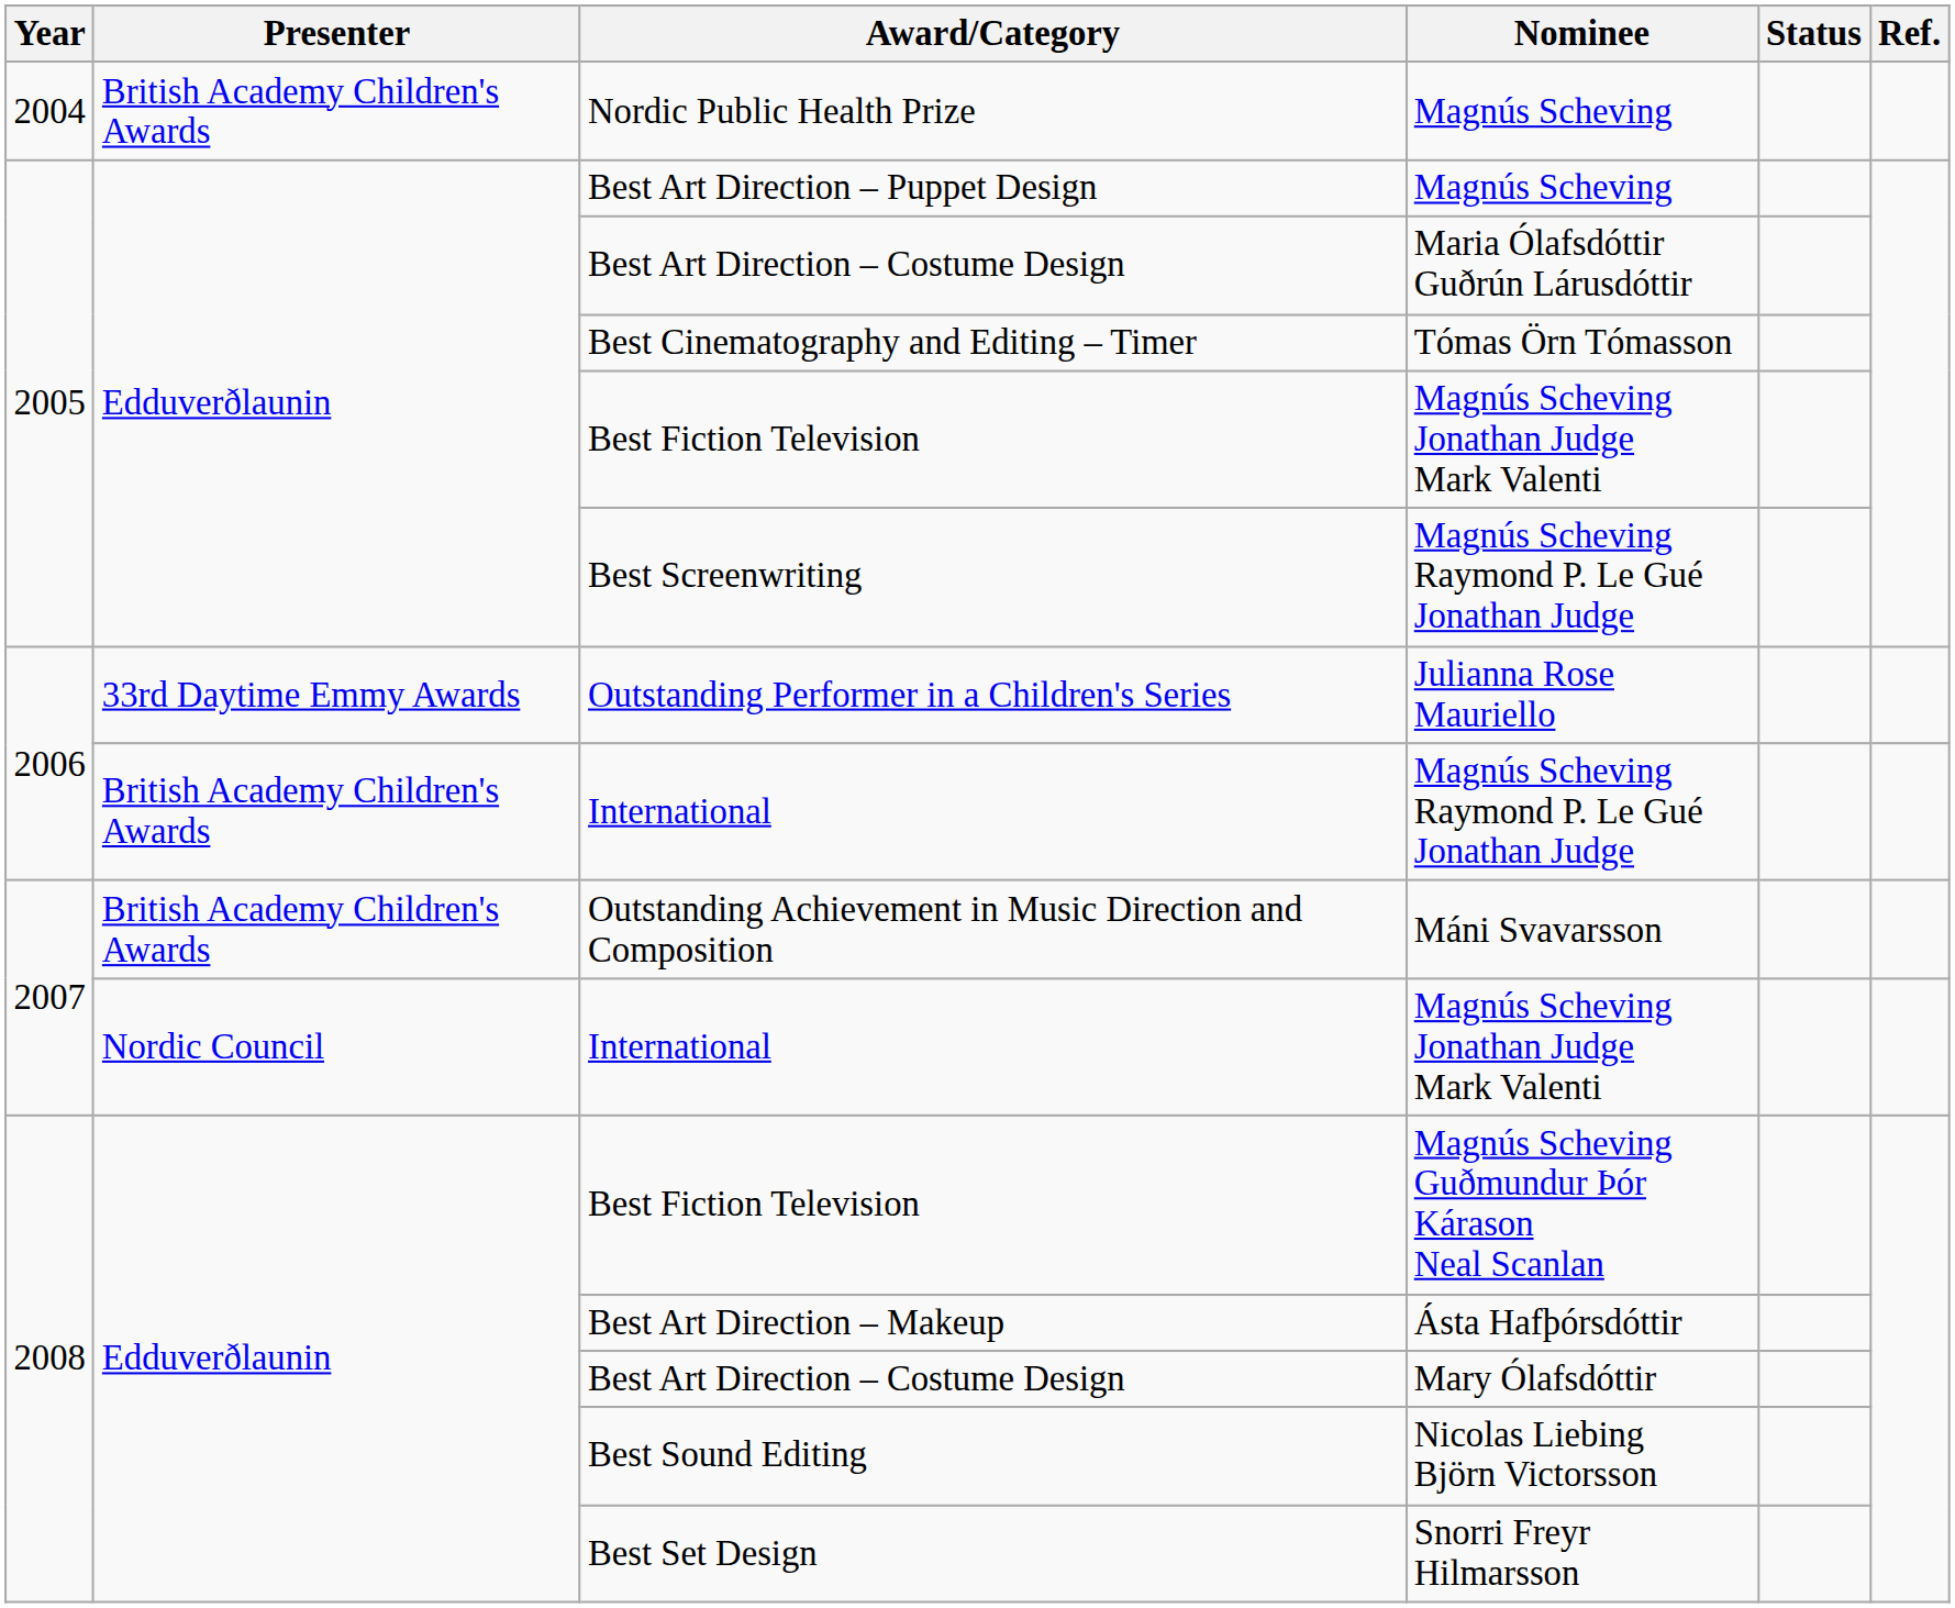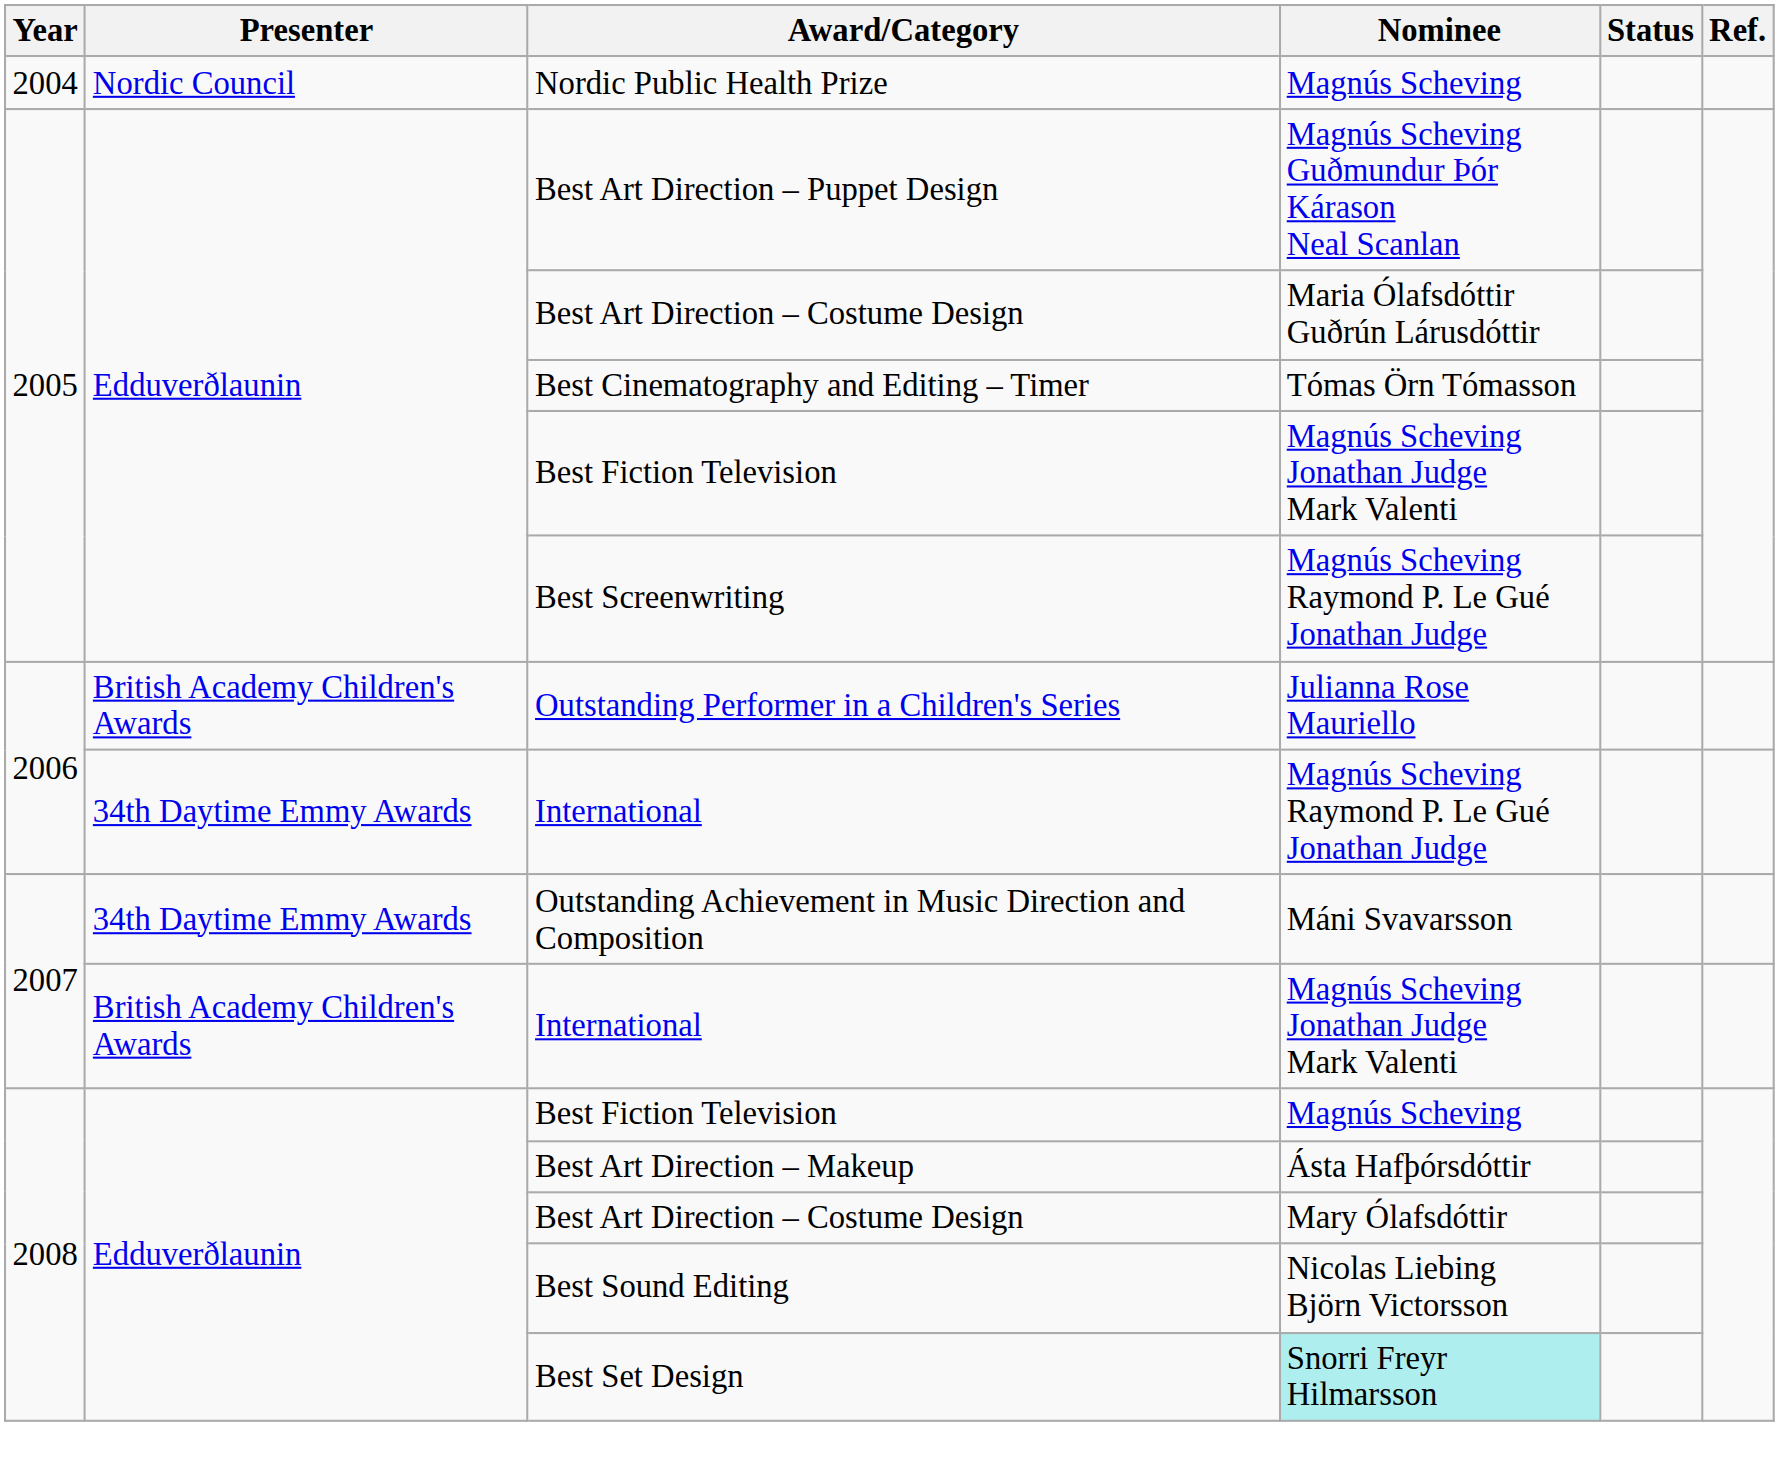 <table class="wikitable">
 <tr>
 <th>Year</th>
 <th>Presenter</th>
 <th>Award/Category</th>
 <th>Nominee</th>
 <th>Status</th>
 <th>Ref.</th>
 </tr>
 <tr>
 <td>2004</td>
-<td><a href='#'>British Academy Children's Awards</a></td>
+<td><a href='#'>Nordic Council</a></td>
 <td>Nordic Public Health Prize</td>
 <td><a href='#'>Magnús Scheving</a></td>
 <td></td>
 <td></td>
 </tr>
 <tr>
 <td rowspan="5">2005</td>
 <td rowspan="5"><a href='#'>Edduverðlaunin</a></td>
 <td>Best Art Direction – Puppet Design</td>
-<td><a href='#'>Magnús Scheving</a></td>
+<td><a href='#'>Magnús Scheving</a><br><a href='#'>Guðmundur Þór Kárason</a><br><a href='#'>Neal Scanlan</a></td>
 <td></td>
 <td rowspan="5"></td>
 </tr>
 <tr>
 <td>Best Art Direction – Costume Design</td>
 <td>Maria Ólafsdóttir<br>Guðrún Lárusdóttir</td>
 <td></td>
 </tr>
 <tr>
 <td>Best Cinematography and Editing – Timer</td>
 <td>Tómas Örn Tómasson</td>
 <td></td>
 </tr>
 <tr>
 <td>Best Fiction Television</td>
 <td><a href='#'>Magnús Scheving</a><br><a href='#'>Jonathan Judge</a><br>Mark Valenti</td>
 <td></td>
 </tr>
 <tr>
 <td>Best Screenwriting</td>
 <td><a href='#'>Magnús Scheving</a><br>Raymond P. Le Gué<br><a href='#'>Jonathan Judge</a></td>
 <td></td>
 </tr>
 <tr>
 <td rowspan="2">2006</td>
-<td><a href='#'>33rd Daytime Emmy Awards</a></td>
+<td><a href='#'>British Academy Children's Awards</a></td>
 <td><a href='#'>Outstanding Performer in a Children's Series</a></td>
 <td><a href='#'>Julianna Rose Mauriello</a></td>
 <td></td>
 <td></td>
 </tr>
 <tr>
-<td><a href='#'>British Academy Children's Awards</a></td>
+<td><a href='#'>34th Daytime Emmy Awards</a></td>
 <td><a href='#'>International</a></td>
 <td><a href='#'>Magnús Scheving</a><br>Raymond P. Le Gué<br><a href='#'>Jonathan Judge</a></td>
 <td></td>
 <td></td>
 </tr>
 <tr>
 <td rowspan="2">2007</td>
-<td><a href='#'>British Academy Children's Awards</a></td>
+<td><a href='#'>34th Daytime Emmy Awards</a></td>
 <td>Outstanding Achievement in Music Direction and Composition</td>
 <td>Máni Svavarsson</td>
 <td></td>
 <td></td>
 </tr>
 <tr>
-<td><a href='#'>Nordic Council</a></td>
+<td><a href='#'>British Academy Children's Awards</a></td>
 <td><a href='#'>International</a></td>
 <td><a href='#'>Magnús Scheving</a><br><a href='#'>Jonathan Judge</a><br>Mark Valenti</td>
 <td></td>
 <td></td>
 </tr>
 <tr>
 <td rowspan="5">2008</td>
 <td rowspan="5"><a href='#'>Edduverðlaunin</a></td>
 <td>Best Fiction Television</td>
-<td><a href='#'>Magnús Scheving</a><br><a href='#'>Guðmundur Þór Kárason</a><br><a href='#'>Neal Scanlan</a></td>
+<td><a href='#'>Magnús Scheving</a></td>
 <td></td>
 <td rowspan="5"></td>
 </tr>
 <tr>
 <td>Best Art Direction – Makeup</td>
 <td>Ásta Hafþórsdóttir</td>
 <td></td>
 </tr>
 <tr>
 <td>Best Art Direction – Costume Design</td>
 <td>Mary Ólafsdóttir</td>
 <td></td>
 </tr>
 <tr>
 <td>Best Sound Editing</td>
 <td>Nicolas Liebing<br>Björn Victorsson</td>
 <td></td>
 </tr>
 <tr>
 <td>Best Set Design</td>
-<td>Snorri Freyr Hilmarsson</td>
+<td style="background: paleturquoise;">Snorri Freyr Hilmarsson</td>
 <td></td>
 </tr>
 </table>
